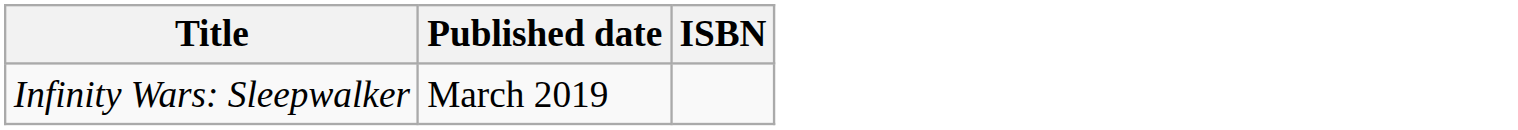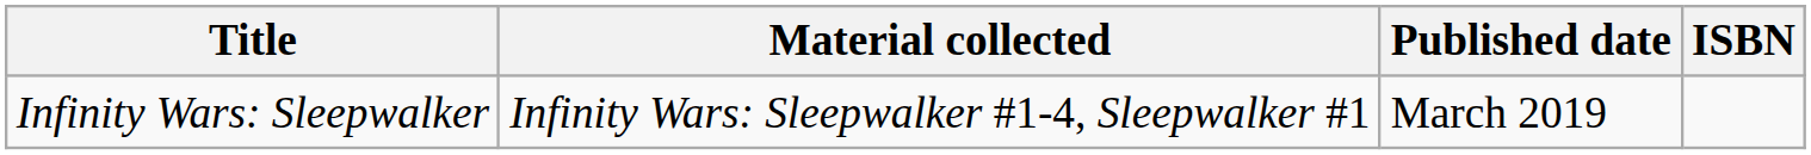 <table class="wikitable">
 <tr>
 <th>Title</th>
+<th>Material collected</th>
 <th>Published date</th>
 <th>ISBN</th>
 </tr>
 <tr>
 <td><em>Infinity Wars: Sleepwalker</em></td>
+<td><em>Infinity Wars: Sleepwalker</em> #1-4, <em>Sleepwalker</em> #1</td>
 <td>March 2019</td>
 <td></td>
 </tr>
 </table>
